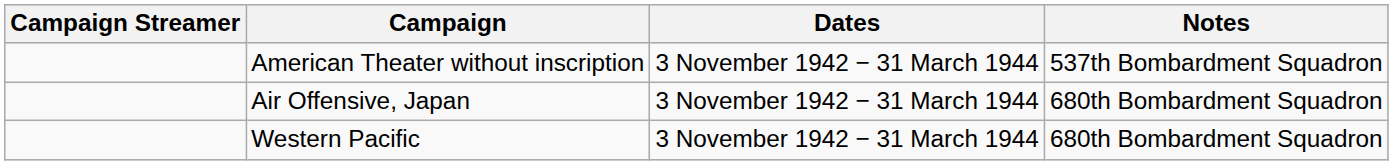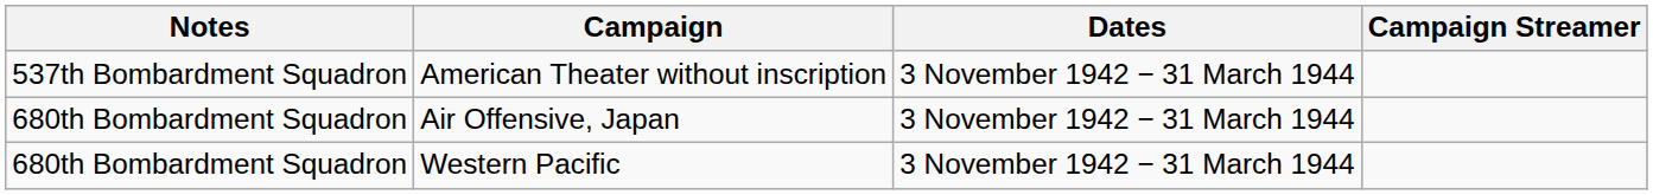 <table class="wikitable">
 <tr style="background:#efefef;">
-<th>Campaign Streamer</th>
+<th>Notes</th>
 <th>Campaign</th>
 <th>Dates</th>
-<th>Notes</th>
+<th>Campaign Streamer</th>
 </tr>
 <tr>
-<td></td>
+<td>537th Bombardment Squadron</td>
 <td>American Theater without inscription</td>
 <td>3 November 1942 − 31 March 1944</td>
-<td>537th Bombardment Squadron</td>
+<td></td>
 </tr>
 <tr>
-<td></td>
+<td>680th Bombardment Squadron</td>
 <td>Air Offensive, Japan</td>
 <td>3 November 1942 − 31 March 1944</td>
-<td>680th Bombardment Squadron</td>
+<td></td>
 </tr>
 <tr>
-<td></td>
+<td>680th Bombardment Squadron</td>
 <td>Western Pacific</td>
 <td>3 November 1942 − 31 March 1944</td>
-<td>680th Bombardment Squadron</td>
+<td></td>
 </tr>
 </table>
